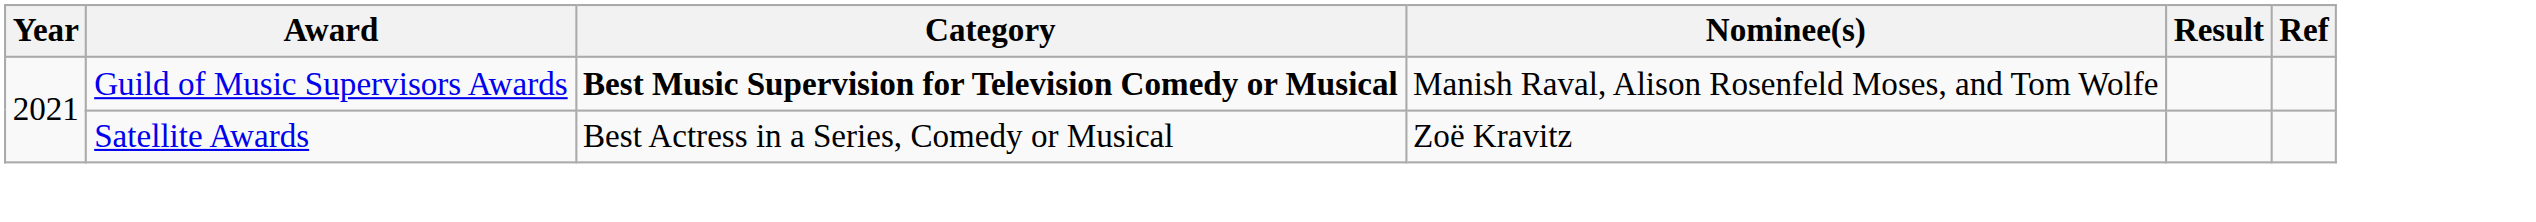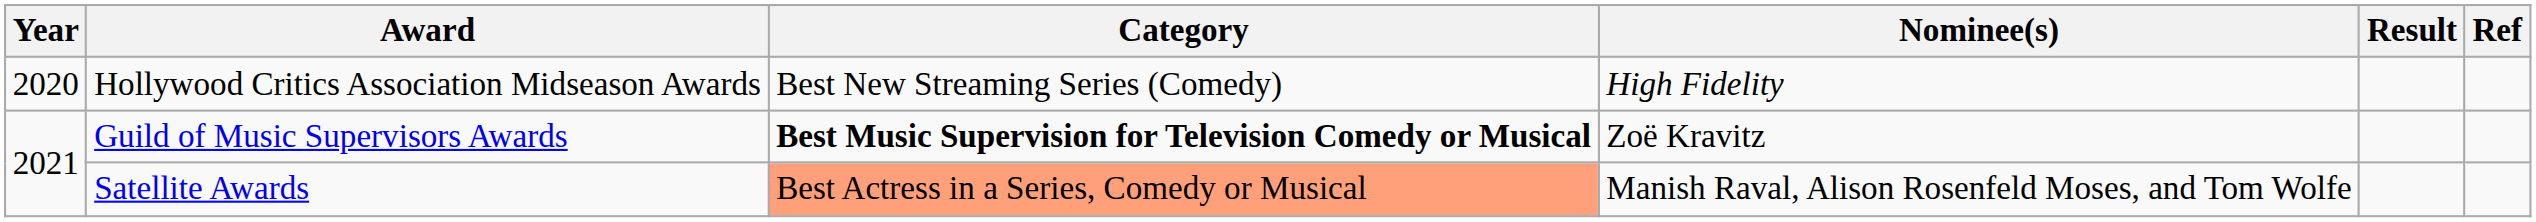 <table class="wikitable">
 <tr>
 <th>Year</th>
 <th>Award</th>
 <th>Category</th>
 <th>Nominee(s)</th>
 <th>Result</th>
 <th>Ref</th>
 </tr>
 <tr>
+<td>2020</td>
+<td>Hollywood Critics Association Midseason Awards</td>
+<td>Best New Streaming Series (Comedy)</td>
+<td><em>High Fidelity</em></td>
+<td></td>
+<td></td>
+</tr>
+<tr>
 <td rowspan="2">2021</td>
 <td><a href='#'>Guild of Music Supervisors Awards</a></td>
 <td><strong>Best Music Supervision for Television Comedy or Musical</strong></td>
-<td>Manish Raval, Alison Rosenfeld Moses, and Tom Wolfe</td>
+<td>Zoë Kravitz</td>
 <td></td>
 <td></td>
 </tr>
 <tr>
 <td><a href='#'>Satellite Awards</a></td>
-<td>Best Actress in a Series, Comedy or Musical</td>
-<td>Zoë Kravitz</td>
+<td style="background: lightsalmon;">Best Actress in a Series, Comedy or Musical</td>
+<td>Manish Raval, Alison Rosenfeld Moses, and Tom Wolfe</td>
 <td></td>
 <td></td>
 </tr>
 </table>
